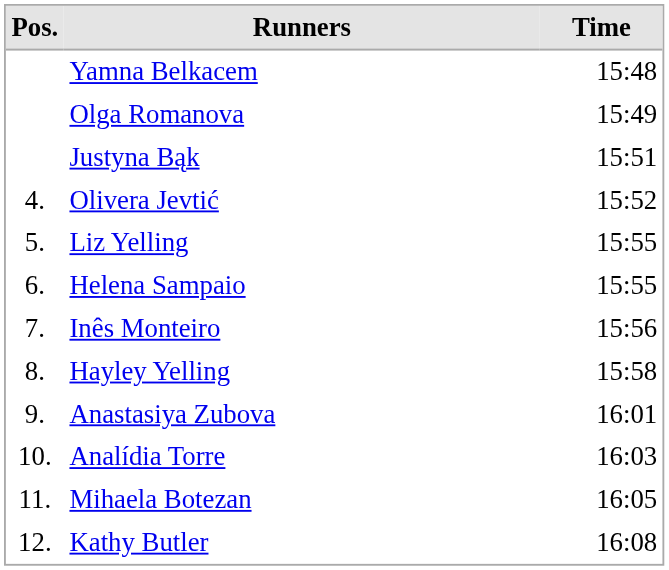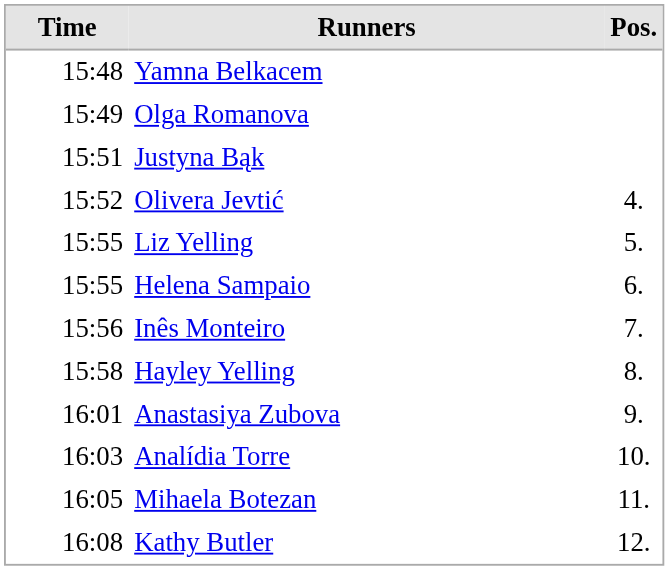 <table cellspacing="0" cellpadding="3" style="border:1px solid #AAAAAA;font-size:90%">
 <tr bgcolor="#E4E4E4">
+<th style="border-bottom:1px solid #AAAAAA" width=60>Time</th>
+<th style="border-bottom:1px solid #AAAAAA" width=250>Runners</th>
 <th style="border-bottom:1px solid #AAAAAA" width=10>Pos.</th>
-<th style="border-bottom:1px solid #AAAAAA" width=250>Runners</th>
-<th style="border-bottom:1px solid #AAAAAA" width=60>Time</th>
 </tr>
 <tr align="center">
+<td align="right">15:48</td>
+<td align="left"> <a href='#'>Yamna Belkacem</a></td>
 <td align="center"></td>
-<td align="left"> <a href='#'>Yamna Belkacem</a></td>
-<td align="right">15:48</td>
 </tr>
 <tr align="center">
+<td align="right">15:49</td>
+<td align="left"> <a href='#'>Olga Romanova</a></td>
 <td align="center"></td>
-<td align="left"> <a href='#'>Olga Romanova</a></td>
-<td align="right">15:49</td>
 </tr>
 <tr align="center">
+<td align="right">15:51</td>
+<td align="left"> <a href='#'>Justyna Bąk</a></td>
 <td align="center"></td>
-<td align="left"> <a href='#'>Justyna Bąk</a></td>
-<td align="right">15:51</td>
 </tr>
 <tr align="center">
+<td align="right">15:52</td>
+<td align="left"> <a href='#'>Olivera Jevtić</a></td>
 <td align="center">4.</td>
-<td align="left"> <a href='#'>Olivera Jevtić</a></td>
-<td align="right">15:52</td>
 </tr>
 <tr align="center">
+<td align="right">15:55</td>
+<td align="left"> <a href='#'>Liz Yelling</a></td>
 <td align="center">5.</td>
-<td align="left"> <a href='#'>Liz Yelling</a></td>
-<td align="right">15:55</td>
 </tr>
 <tr align="center">
+<td align="right">15:55</td>
+<td align="left"> <a href='#'>Helena Sampaio</a></td>
 <td align="center">6.</td>
-<td align="left"> <a href='#'>Helena Sampaio</a></td>
-<td align="right">15:55</td>
 </tr>
 <tr align="center">
+<td align="right">15:56</td>
+<td align="left"> <a href='#'>Inês Monteiro</a></td>
 <td align="center">7.</td>
-<td align="left"> <a href='#'>Inês Monteiro</a></td>
-<td align="right">15:56</td>
 </tr>
 <tr align="center">
+<td align="right">15:58</td>
+<td align="left"> <a href='#'>Hayley Yelling</a></td>
 <td align="center">8.</td>
-<td align="left"> <a href='#'>Hayley Yelling</a></td>
-<td align="right">15:58</td>
 </tr>
 <tr align="center">
+<td align="right">16:01</td>
+<td align="left"> <a href='#'>Anastasiya Zubova</a></td>
 <td align="center">9.</td>
-<td align="left"> <a href='#'>Anastasiya Zubova</a></td>
-<td align="right">16:01</td>
 </tr>
 <tr align="center">
+<td align="right">16:03</td>
+<td align="left"> <a href='#'>Analídia Torre</a></td>
 <td align="center">10.</td>
-<td align="left"> <a href='#'>Analídia Torre</a></td>
-<td align="right">16:03</td>
 </tr>
 <tr align="center">
+<td align="right">16:05</td>
+<td align="left"> <a href='#'>Mihaela Botezan</a></td>
 <td align="center">11.</td>
-<td align="left"> <a href='#'>Mihaela Botezan</a></td>
-<td align="right">16:05</td>
 </tr>
 <tr align="center">
+<td align="right">16:08</td>
+<td align="left"> <a href='#'>Kathy Butler</a></td>
 <td align="center">12.</td>
-<td align="left"> <a href='#'>Kathy Butler</a></td>
-<td align="right">16:08</td>
 </tr>
 </table>
